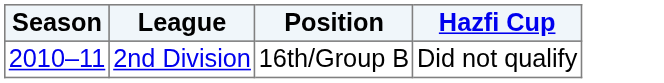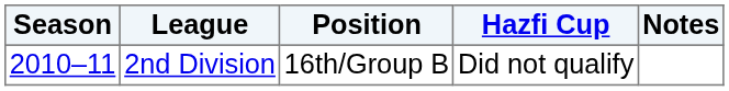 <table border="1" cellpadding="2" style="border-collapse:collapse; text-align:center; font-size:normal;">
 <tr style="background:#f0f6fa;">
 <th>Season</th>
 <th>League</th>
 <th>Position</th>
 <th><a href='#'>Hazfi Cup</a></th>
+<th>Notes</th>
 </tr>
 <tr>
 <td><a href='#'>2010–11</a></td>
 <td><a href='#'>2nd Division</a></td>
 <td>16th/Group B</td>
 <td>Did not qualify</td>
+<td></td>
 </tr>
 </table>
